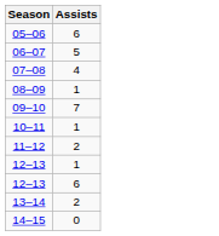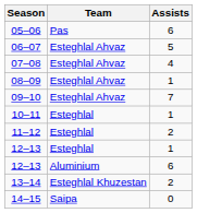 <table class="wikitable" style="text-align: center;">
 <tr>
 <th>Season</th>
+<th>Team</th>
 <th>Assists</th>
 </tr>
 <tr>
 <td><a href='#'>05–06</a></td>
+<td align="left"><a href='#'>Pas</a></td>
 <td>6</td>
 </tr>
 <tr>
 <td><a href='#'>06–07</a></td>
+<td align="left"><a href='#'>Esteghlal Ahvaz</a></td>
 <td>5</td>
 </tr>
 <tr>
 <td><a href='#'>07–08</a></td>
+<td align="left"><a href='#'>Esteghlal Ahvaz</a></td>
 <td>4</td>
 </tr>
 <tr>
 <td><a href='#'>08–09</a></td>
+<td align="left"><a href='#'>Esteghlal Ahvaz</a></td>
 <td>1</td>
 </tr>
 <tr>
 <td><a href='#'>09–10</a></td>
+<td align="left"><a href='#'>Esteghlal Ahvaz</a></td>
 <td>7</td>
 </tr>
 <tr>
 <td><a href='#'>10–11</a></td>
+<td align="left"><a href='#'>Esteghlal</a></td>
 <td>1</td>
 </tr>
 <tr>
 <td><a href='#'>11–12</a></td>
+<td align="left"><a href='#'>Esteghlal</a></td>
 <td>2</td>
 </tr>
 <tr>
 <td><a href='#'>12–13</a></td>
+<td align="left"><a href='#'>Esteghlal</a></td>
 <td>1</td>
 </tr>
 <tr>
 <td><a href='#'>12–13</a></td>
+<td align="left"><a href='#'>Aluminium</a></td>
 <td>6</td>
 </tr>
 <tr>
 <td><a href='#'>13–14</a></td>
+<td align="left"><a href='#'>Esteghlal Khuzestan</a></td>
 <td>2</td>
 </tr>
 <tr>
 <td><a href='#'>14–15</a></td>
+<td align="left"><a href='#'>Saipa</a></td>
 <td>0</td>
 </tr>
 </table>
